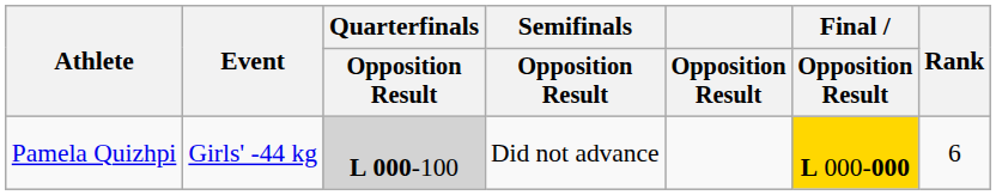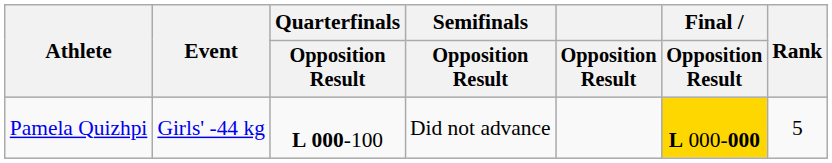 <table class="wikitable" style="font-size:90%">
 <tr>
 <th rowspan="2">Athlete</th>
 <th rowspan="2">Event</th>
 <th>Quarterfinals</th>
 <th>Semifinals</th>
 <th></th>
 <th>Final / </th>
 <th rowspan=2>Rank</th>
 </tr>
 <tr style="font-size:95%">
 <th>Opposition<br>Result</th>
 <th>Opposition<br>Result</th>
 <th>Opposition<br>Result</th>
 <th>Opposition<br>Result</th>
 </tr>
 <tr align=center>
 <td align=left><a href='#'>Pamela Quizhpi</a></td>
 <td align=left><a href='#'>Girls' -44 kg</a></td>
-<td style="background: lightgrey;"><br><strong>L</strong> <strong>000</strong>-100</td>
+<td><br><strong>L</strong> <strong>000</strong>-100</td>
 <td>Did not advance</td>
 <td></td>
 <td style="background: gold;"><br><strong>L</strong> 000-<strong>000</strong></td>
-<td>6</td>
+<td>5</td>
 </tr>
 </table>
